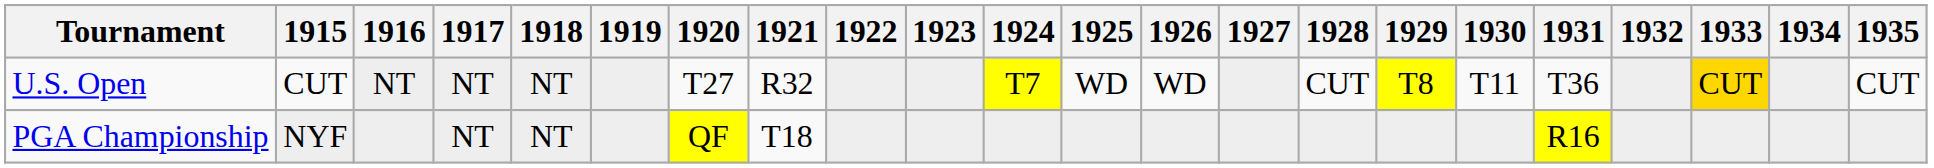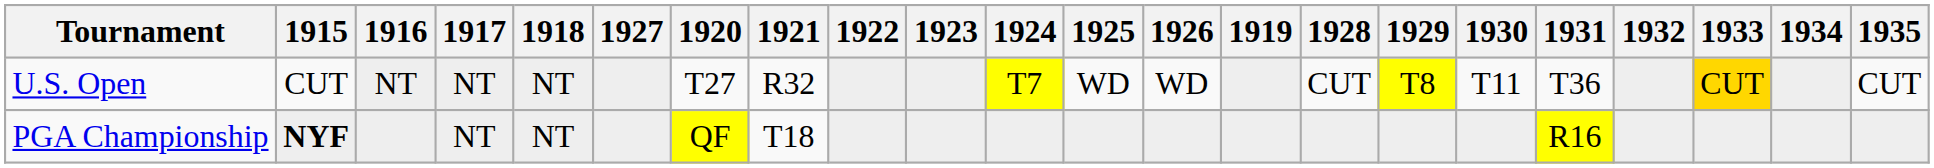 <table class="wikitable" style="font-size:95%;text-align:center;">
 <tr>
 <th>Tournament</th>
 <th>1915</th>
 <th>1916</th>
 <th>1917</th>
 <th>1918</th>
-<th>1919</th>
+<th>1927</th>
 <th>1920</th>
 <th>1921</th>
 <th>1922</th>
 <th>1923</th>
 <th>1924</th>
 <th>1925</th>
 <th>1926</th>
-<th>1927</th>
+<th>1919</th>
 <th>1928</th>
 <th>1929</th>
 <th>1930</th>
 <th>1931</th>
 <th>1932</th>
 <th>1933</th>
 <th>1934</th>
 <th>1935</th>
 </tr>
 <tr>
 <td align=left><a href='#'>U.S. Open</a></td>
 <td>CUT</td>
 <td style="background:#eeeeee;">NT</td>
 <td style="background:#eeeeee;">NT</td>
 <td style="background:#eeeeee;">NT</td>
 <td style="background:#eeeeee;"></td>
 <td>T27</td>
 <td>R32</td>
 <td style="background:#eeeeee;"></td>
 <td style="background:#eeeeee;"></td>
 <td style="background:yellow;">T7</td>
 <td>WD</td>
 <td>WD</td>
 <td style="background:#eeeeee;"></td>
 <td>CUT</td>
 <td style="background:yellow;">T8</td>
 <td>T11</td>
 <td>T36</td>
 <td style="background:#eeeeee;"></td>
 <td style="background: gold;">CUT</td>
 <td style="background:#eeeeee;"></td>
 <td>CUT</td>
 </tr>
 <tr>
 <td align=left><a href='#'>PGA Championship</a></td>
-<td style="background:#eeeeee;">NYF</td>
+<td style="background:#eeeeee;"><strong>NYF</strong></td>
 <td style="background:#eeeeee;"></td>
 <td style="background:#eeeeee;">NT</td>
 <td style="background:#eeeeee;">NT</td>
 <td style="background:#eeeeee;"></td>
 <td style="background:yellow;">QF</td>
 <td>T18</td>
 <td style="background:#eeeeee;"></td>
 <td style="background:#eeeeee;"></td>
 <td style="background:#eeeeee;"></td>
 <td style="background:#eeeeee;"></td>
 <td style="background:#eeeeee;"></td>
 <td style="background:#eeeeee;"></td>
 <td style="background:#eeeeee;"></td>
 <td style="background:#eeeeee;"></td>
 <td style="background:#eeeeee;"></td>
 <td style="background:yellow;">R16</td>
 <td style="background:#eeeeee;"></td>
 <td style="background:#eeeeee;"></td>
 <td style="background:#eeeeee;"></td>
 <td style="background:#eeeeee;"></td>
 </tr>
 </table>
